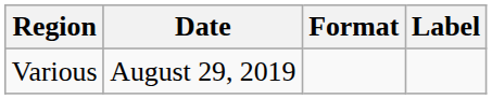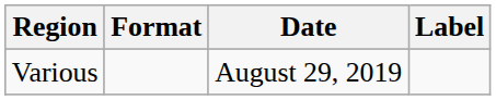 <table class="wikitable plainrowheaders">
 <tr>
 <th scope="col">Region</th>
+<th scope="col">Format</th>
 <th scope="col">Date</th>
-<th scope="col">Format</th>
 <th scope="col">Label</th>
 </tr>
 <tr>
 <td>Various</td>
+<td></td>
 <td>August 29, 2019</td>
-<td></td>
 <td></td>
 </tr>
 </table>
